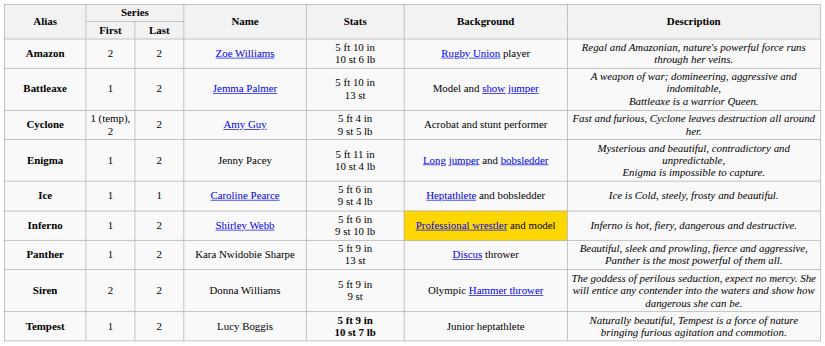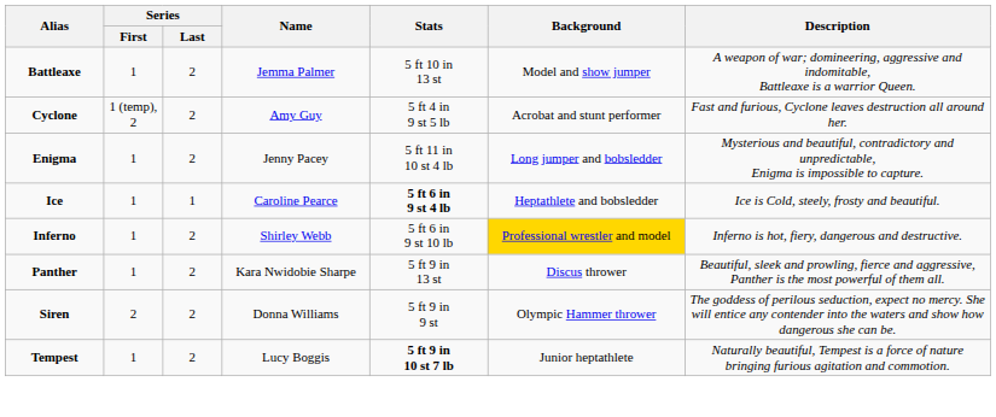 <table class="wikitable" style="text-align:center;width:95%;">
 <tr>
 <th width="10%" rowspan="2">Alias</th>
 <th colspan="2">Series</th>
 <th width="15%" rowspan="2">Name</th>
 <th width="12%" rowspan="2">Stats</th>
 <th width="20%" rowspan="2">Background</th>
 <th width="35%" rowspan="2">Description</th>
 </tr>
 <tr>
 <th width="6%">First</th>
 <th width="6%">Last</th>
-</tr>
-<tr>
-<td><strong>Amazon</strong></td>
-<td>2</td>
-<td>2</td>
-<td><a href='#'>Zoe Williams</a></td>
-<td>5 ft 10 in<br>10 st 6 lb</td>
-<td><a href='#'>Rugby Union</a> player</td>
-<td><em>Regal and Amazonian, nature's powerful force runs through her veins.</em></td>
 </tr>
 <tr>
 <td><strong>Battleaxe</strong></td>
 <td>1</td>
 <td>2</td>
 <td><a href='#'>Jemma Palmer</a></td>
 <td>5 ft 10 in<br>13 st</td>
 <td>Model and <a href='#'>show jumper</a></td>
 <td><em>A weapon of war; domineering, aggressive and indomitable,<br>Battleaxe is a warrior Queen.</em></td>
 </tr>
 <tr>
 <td><strong>Cyclone</strong></td>
 <td>1 (temp), 2</td>
 <td>2</td>
 <td><a href='#'>Amy Guy</a></td>
 <td>5 ft 4 in<br>9 st 5 lb</td>
 <td>Acrobat and stunt performer</td>
 <td><em>Fast and furious, Cyclone leaves destruction all around her.</em></td>
 </tr>
 <tr>
 <td><strong>Enigma</strong></td>
 <td>1</td>
 <td>2</td>
 <td>Jenny Pacey</td>
 <td>5 ft 11 in<br>10 st 4 lb</td>
 <td><a href='#'>Long jumper</a> and <a href='#'>bobsledder</a></td>
 <td><em>Mysterious and beautiful, contradictory and unpredictable,<br>Enigma is impossible to capture.</em></td>
 </tr>
 <tr>
 <td><strong>Ice</strong></td>
 <td>1</td>
 <td>1</td>
 <td><a href='#'>Caroline Pearce</a></td>
-<td>5 ft 6 in<br>9 st 4 lb</td>
+<td><strong>5 ft 6 in<br>9 st 4 lb</strong></td>
 <td><a href='#'>Heptathlete</a> and bobsledder</td>
 <td><em>Ice is Cold, steely, frosty and beautiful.</em></td>
 </tr>
 <tr>
 <td><strong>Inferno</strong></td>
 <td>1</td>
 <td>2</td>
 <td><a href='#'>Shirley Webb</a></td>
 <td>5 ft 6 in<br>9 st 10 lb</td>
 <td style="background: gold;"><a href='#'>Professional wrestler</a> and model</td>
 <td><em>Inferno is hot, fiery, dangerous and destructive.</em></td>
 </tr>
 <tr>
 <td><strong>Panther</strong></td>
 <td>1</td>
 <td>2</td>
 <td>Kara Nwidobie Sharpe</td>
 <td>5 ft 9 in<br>13 st</td>
 <td><a href='#'>Discus</a> thrower</td>
 <td><em>Beautiful, sleek and prowling, fierce and aggressive,<br>Panther is the most powerful of them all.</em></td>
 </tr>
 <tr>
 <td><strong>Siren</strong></td>
 <td>2</td>
 <td>2</td>
 <td>Donna Williams</td>
 <td>5 ft 9 in<br>9 st</td>
 <td>Olympic <a href='#'>Hammer thrower</a></td>
 <td><em>The goddess of perilous seduction, expect no mercy. She will entice any contender into the waters and show how dangerous she can be.</em></td>
 </tr>
 <tr>
 <td><strong>Tempest</strong></td>
 <td>1</td>
 <td>2</td>
 <td>Lucy Boggis</td>
 <td><strong>5 ft 9 in<br>10 st 7 lb</strong></td>
 <td>Junior heptathlete</td>
 <td><em>Naturally beautiful, Tempest is a force of nature bringing furious agitation and commotion.</em></td>
 </tr>
 </table>
